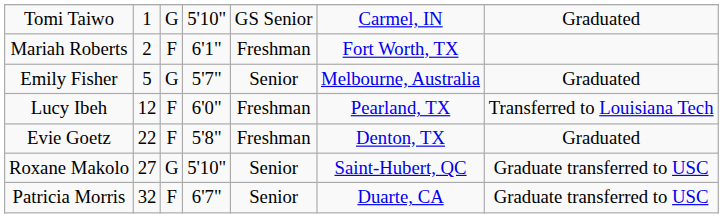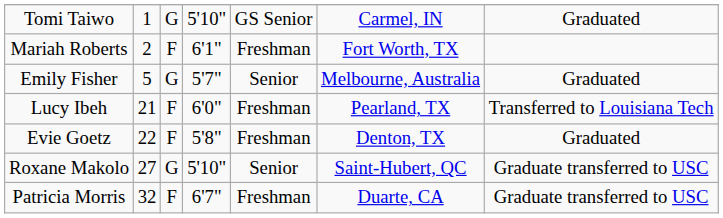 <table class="wikitable sortable" style="text-align: center">
 <tr align=center>
 </tr>
 <tr>
 <td>Tomi Taiwo</td>
 <td>1</td>
 <td>G</td>
 <td>5'10"</td>
 <td>GS Senior</td>
 <td><a href='#'>Carmel, IN</a></td>
 <td>Graduated</td>
 </tr>
 <tr>
 <td>Mariah Roberts</td>
 <td>2</td>
 <td>F</td>
 <td>6'1"</td>
 <td> Freshman</td>
 <td><a href='#'>Fort Worth, TX</a></td>
 <td></td>
 </tr>
 <tr>
 <td>Emily Fisher</td>
 <td>5</td>
 <td>G</td>
 <td>5'7"</td>
 <td>Senior</td>
 <td><a href='#'>Melbourne, Australia</a></td>
 <td>Graduated</td>
 </tr>
 <tr>
 <td>Lucy Ibeh</td>
-<td>12</td>
+<td>21</td>
 <td>F</td>
 <td>6'0"</td>
 <td> Freshman</td>
 <td><a href='#'>Pearland, TX</a></td>
 <td>Transferred to <a href='#'>Louisiana Tech</a></td>
 </tr>
 <tr>
 <td>Evie Goetz</td>
 <td>22</td>
 <td>F</td>
 <td>5'8"</td>
 <td> Freshman</td>
 <td><a href='#'>Denton, TX</a></td>
 <td>Graduated</td>
 </tr>
 <tr>
 <td>Roxane Makolo</td>
 <td>27</td>
 <td>G</td>
 <td>5'10"</td>
 <td>Senior</td>
 <td><a href='#'>Saint-Hubert, QC</a></td>
 <td>Graduate transferred to <a href='#'>USC</a></td>
 </tr>
 <tr>
 <td>Patricia Morris</td>
 <td>32</td>
 <td>F</td>
 <td>6'7"</td>
-<td>Senior</td>
+<td> Freshman</td>
 <td><a href='#'>Duarte, CA</a></td>
 <td>Graduate transferred to <a href='#'>USC</a></td>
 </tr>
 </table>
